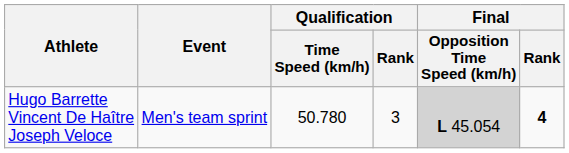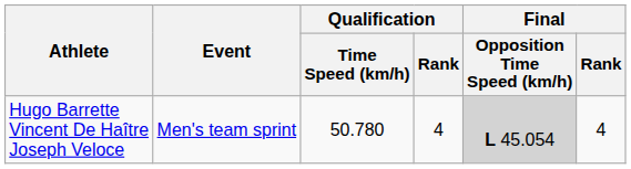 <table class="wikitable" style="font-size:90%">
 <tr>
 <th rowspan=2>Athlete</th>
 <th rowspan=2>Event</th>
 <th colspan=2>Qualification</th>
 <th colspan=2>Final</th>
 </tr>
 <tr style="font-size:95%">
 <th>Time<br>Speed (km/h)</th>
 <th>Rank</th>
 <th>Opposition<br>Time<br>Speed (km/h)</th>
 <th>Rank</th>
 </tr>
 <tr align=center>
 <td align=left><a href='#'>Hugo Barrette</a><br><a href='#'>Vincent De Haître</a><br><a href='#'>Joseph Veloce</a></td>
 <td align=left><a href='#'>Men's team sprint</a></td>
 <td>50.780</td>
-<td>3</td>
+<td>4</td>
 <td style="background: lightgrey;"><br><strong>L</strong> 45.054</td>
-<td><strong>4</strong></td>
+<td>4</td>
 </tr>
 </table>
